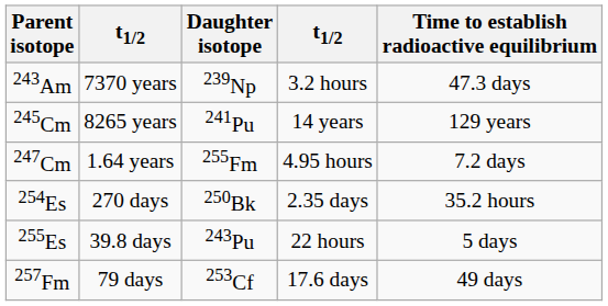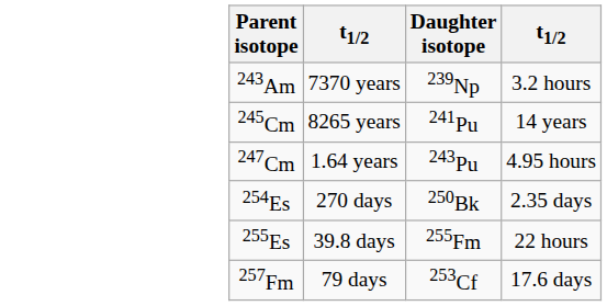 <table class="wikitable"  style="float:right; text-align:center;">
 <tr>
 <th>Parent <br>isotope</th>
 <th>t<sub>1/2</sub></th>
 <th>Daughter <br>isotope</th>
 <th>t<sub>1/2</sub></th>
-<th>Time to establish <br>radioactive equilibrium</th>
 </tr>
 <tr>
 <td><sup>243</sup>Am</td>
 <td>7370 years</td>
 <td><sup>239</sup>Np</td>
 <td>3.2 hours</td>
-<td>47.3 days</td>
 </tr>
 <tr>
 <td><sup>245</sup>Cm</td>
 <td>8265 years</td>
 <td><sup>241</sup>Pu</td>
 <td>14 years</td>
-<td>129 years</td>
 </tr>
 <tr>
 <td><sup>247</sup>Cm</td>
 <td>1.64 years</td>
-<td><sup>255</sup>Fm</td>
+<td><sup>243</sup>Pu</td>
 <td>4.95 hours</td>
-<td>7.2 days</td>
 </tr>
 <tr>
 <td><sup>254</sup>Es</td>
 <td>270 days</td>
 <td><sup>250</sup>Bk</td>
 <td>2.35 days</td>
-<td>35.2 hours</td>
 </tr>
 <tr>
 <td><sup>255</sup>Es</td>
 <td>39.8 days</td>
-<td><sup>243</sup>Pu</td>
+<td><sup>255</sup>Fm</td>
 <td>22 hours</td>
-<td>5 days</td>
 </tr>
 <tr>
 <td><sup>257</sup>Fm</td>
 <td>79 days</td>
 <td><sup>253</sup>Cf</td>
 <td>17.6 days</td>
-<td>49 days</td>
 </tr>
 </table>
